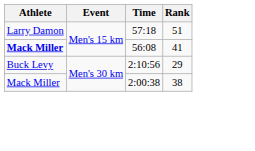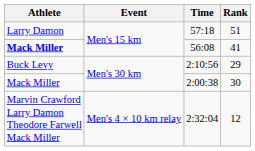 <table class=wikitable style=font-size:90%;text-align:center>
 <tr>
 <th>Athlete</th>
 <th>Event</th>
 <th>Time</th>
 <th>Rank</th>
 </tr>
 <tr>
 <td align=left><a href='#'>Larry Damon</a></td>
 <td align=left rowspan=2><a href='#'>Men's 15 km</a></td>
 <td>57:18</td>
 <td>51</td>
 </tr>
 <tr>
 <td align=left><strong><a href='#'>Mack Miller</a></strong></td>
 <td>56:08</td>
 <td>41</td>
 </tr>
 <tr>
 <td align=left><a href='#'>Buck Levy</a></td>
 <td align=left rowspan=2><a href='#'>Men's 30 km</a></td>
 <td>2:10:56</td>
 <td>29</td>
 </tr>
 <tr>
 <td align=left><a href='#'>Mack Miller</a></td>
 <td>2:00:38</td>
-<td>38</td>
+<td>30</td>
+</tr>
+<tr>
+<td align=left><a href='#'>Marvin Crawford</a><br><a href='#'>Larry Damon</a><br><a href='#'>Theodore Farwell</a><br><a href='#'>Mack Miller</a></td>
+<td align=left><a href='#'>Men's 4 × 10 km relay</a></td>
+<td>2:32:04</td>
+<td>12</td>
 </tr>
 </table>
